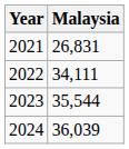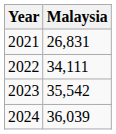 <table class="wikitable">
 <tr>
 <th>Year</th>
 <th>Malaysia</th>
 </tr>
 <tr>
 <td>2021</td>
 <td>26,831</td>
 </tr>
 <tr>
 <td>2022</td>
 <td>34,111</td>
 </tr>
 <tr>
 <td>2023</td>
-<td>35,544</td>
+<td>35,542</td>
 </tr>
 <tr>
 <td>2024</td>
 <td>36,039</td>
 </tr>
 </table>
